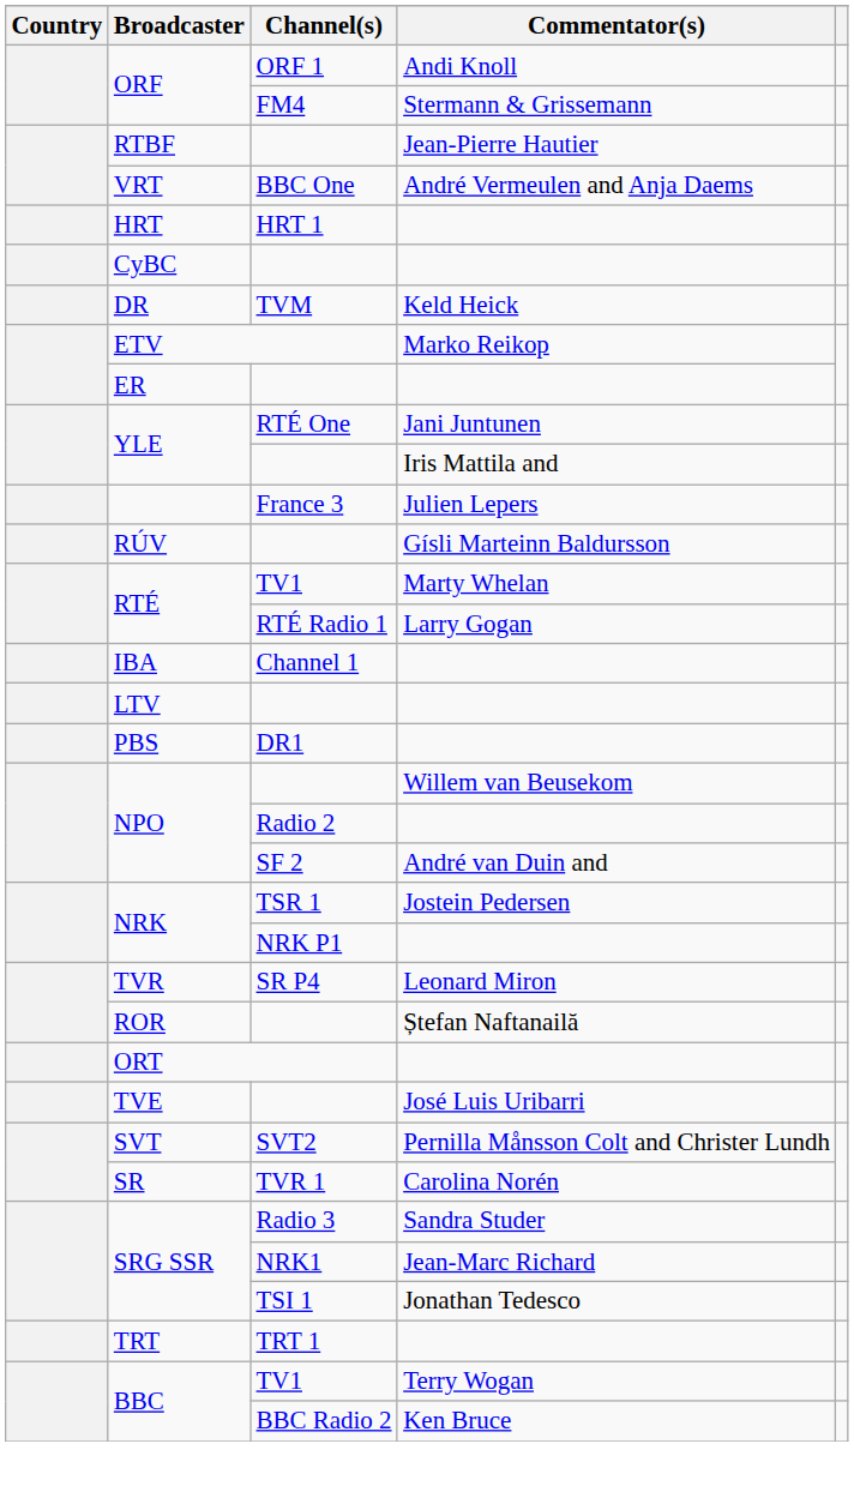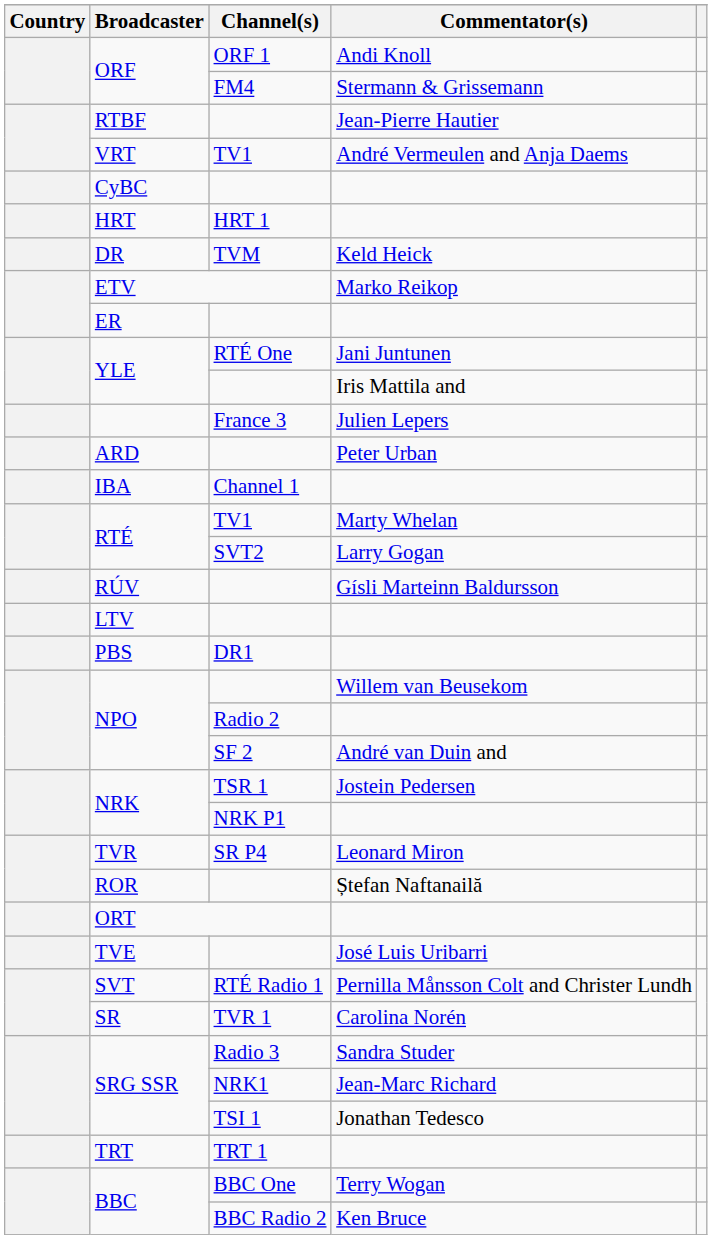 <table class="wikitable plainrowheaders sticky-header">
 <tr>
 </tr>
 <tr>
 <th scope="col">Country</th>
 <th scope="col">Broadcaster</th>
 <th scope="col">Channel(s)</th>
 <th scope="col">Commentator(s)</th>
 <th scope="col"></th>
 </tr>
 <tr>
 <th scope="rowgroup" rowspan="2"></th>
 <td rowspan="2"><a href='#'>ORF</a></td>
 <td><a href='#'>ORF 1</a></td>
 <td><a href='#'>Andi Knoll</a></td>
 <td style="text-align:center"></td>
 </tr>
 <tr>
 <td><a href='#'>FM4</a></td>
 <td><a href='#'>Stermann & Grissemann</a></td>
 <td style="text-align:center"></td>
 </tr>
 <tr>
 <th scope="rowgroup" rowspan="2"></th>
 <td><a href='#'>RTBF</a></td>
 <td></td>
 <td><a href='#'>Jean-Pierre Hautier</a></td>
 <td style="text-align:center"></td>
 </tr>
 <tr>
 <td><a href='#'>VRT</a></td>
-<td><a href='#'>BBC One</a></td>
+<td><a href='#'>TV1</a></td>
 <td><a href='#'>André Vermeulen</a> and <a href='#'>Anja Daems</a></td>
+<td style="text-align:center"></td>
+</tr>
+<tr>
+<th scope="row"></th>
+<td><a href='#'>CyBC</a></td>
+<td></td>
+<td></td>
 <td style="text-align:center"></td>
 </tr>
 <tr>
 <th scope="row"></th>
 <td><a href='#'>HRT</a></td>
 <td><a href='#'>HRT 1</a></td>
-<td></td>
-<td style="text-align:center"></td>
-</tr>
-<tr>
-<th scope="row"></th>
-<td><a href='#'>CyBC</a></td>
-<td></td>
 <td></td>
 <td style="text-align:center"></td>
 </tr>
 <tr>
 <th scope="row"></th>
 <td><a href='#'>DR</a></td>
 <td><a href='#'>TVM</a></td>
 <td><a href='#'>Keld Heick</a></td>
 <td style="text-align:center"></td>
 </tr>
 <tr>
 <th scope="rowgroup" rowspan="2"></th>
 <td colspan="2"><a href='#'>ETV</a></td>
 <td><a href='#'>Marko Reikop</a></td>
 <td rowspan="2" style="text-align:center"></td>
 </tr>
 <tr>
 <td><a href='#'>ER</a></td>
 <td></td>
 <td></td>
 </tr>
 <tr>
 <th scope="rowgroup" rowspan="2"></th>
 <td rowspan="2"><a href='#'>YLE</a></td>
 <td><a href='#'>RTÉ One</a></td>
 <td><a href='#'>Jani Juntunen</a></td>
 <td style="text-align:center"></td>
 </tr>
 <tr>
 <td></td>
 <td>Iris Mattila and </td>
 <td style="text-align:center"></td>
 </tr>
 <tr>
 <th scope="row"></th>
 <td></td>
 <td><a href='#'>France 3</a></td>
 <td><a href='#'>Julien Lepers</a></td>
 <td style="text-align:center"></td>
 </tr>
 <tr>
 <th scope="row"></th>
-<td><a href='#'>RÚV</a></td>
+<td><a href='#'>ARD</a></td>
 <td></td>
-<td><a href='#'>Gísli Marteinn Baldursson</a></td>
+<td><a href='#'>Peter Urban</a></td>
+<td style="text-align:center"></td>
+</tr>
+<tr>
+<th scope="row"></th>
+<td><a href='#'>IBA</a></td>
+<td><a href='#'>Channel 1</a></td>
+<td></td>
 <td style="text-align:center"></td>
 </tr>
 <tr>
 <th scope="rowgroup" rowspan="2"></th>
 <td rowspan="2"><a href='#'>RTÉ</a></td>
 <td><a href='#'>TV1</a></td>
 <td><a href='#'>Marty Whelan</a></td>
 <td style="text-align:center"></td>
 </tr>
 <tr>
-<td><a href='#'>RTÉ Radio 1</a></td>
+<td><a href='#'>SVT2</a></td>
 <td><a href='#'>Larry Gogan</a></td>
 <td style="text-align:center"></td>
 </tr>
 <tr>
 <th scope="row"></th>
-<td><a href='#'>IBA</a></td>
-<td><a href='#'>Channel 1</a></td>
+<td><a href='#'>RÚV</a></td>
 <td></td>
+<td><a href='#'>Gísli Marteinn Baldursson</a></td>
 <td style="text-align:center"></td>
 </tr>
 <tr>
 <th scope="row"></th>
 <td><a href='#'>LTV</a></td>
 <td></td>
 <td></td>
 <td style="text-align:center"></td>
 </tr>
 <tr>
 <th scope="row"></th>
 <td><a href='#'>PBS</a></td>
 <td><a href='#'>DR1</a></td>
 <td></td>
 <td style="text-align:center"></td>
 </tr>
 <tr>
 <th scope="rowgroup" rowspan="3"></th>
 <td rowspan="3"><a href='#'>NPO</a></td>
 <td></td>
 <td><a href='#'>Willem van Beusekom</a></td>
 <td style="text-align:center"></td>
 </tr>
 <tr>
 <td><a href='#'>Radio 2</a></td>
 <td></td>
 <td style="text-align:center"></td>
 </tr>
 <tr>
 <td><a href='#'>SF 2</a></td>
 <td><a href='#'>André van Duin</a> and </td>
 <td style="text-align:center"></td>
 </tr>
 <tr>
 <th scope="rowgroup" rowspan="2"></th>
 <td rowspan="2"><a href='#'>NRK</a></td>
 <td><a href='#'>TSR 1</a></td>
 <td><a href='#'>Jostein Pedersen</a></td>
 <td style="text-align:center"></td>
 </tr>
 <tr>
 <td><a href='#'>NRK P1</a></td>
 <td></td>
 <td style="text-align:center"></td>
 </tr>
 <tr>
 <th scope="rowgroup" rowspan="2"></th>
 <td><a href='#'>TVR</a></td>
 <td><a href='#'>SR P4</a></td>
 <td><a href='#'>Leonard Miron</a></td>
 <td style="text-align:center"></td>
 </tr>
 <tr>
 <td><a href='#'>ROR</a></td>
 <td></td>
 <td>Ștefan Naftanailă</td>
 <td style="text-align:center"></td>
 </tr>
 <tr>
 <th scope="row"></th>
 <td colspan="2"><a href='#'>ORT</a></td>
 <td></td>
 <td style="text-align:center"></td>
 </tr>
 <tr>
 <th scope="row"></th>
 <td><a href='#'>TVE</a></td>
 <td></td>
 <td><a href='#'>José Luis Uribarri</a></td>
 <td style="text-align:center"></td>
 </tr>
 <tr>
 <th scope="rowgroup" rowspan="2"></th>
 <td><a href='#'>SVT</a></td>
-<td><a href='#'>SVT2</a></td>
+<td><a href='#'>RTÉ Radio 1</a></td>
 <td><a href='#'>Pernilla Månsson Colt</a> and Christer Lundh</td>
 <td style="text-align:center" rowspan="2"></td>
 </tr>
 <tr>
 <td><a href='#'>SR</a></td>
 <td><a href='#'>TVR 1</a></td>
 <td><a href='#'>Carolina Norén</a></td>
 </tr>
 <tr>
 <th scope="rowgroup" rowspan="3"></th>
 <td rowspan="3"><a href='#'>SRG SSR</a></td>
 <td><a href='#'>Radio 3</a></td>
 <td><a href='#'>Sandra Studer</a></td>
 <td style="text-align:center"></td>
 </tr>
 <tr>
 <td><a href='#'>NRK1</a></td>
 <td><a href='#'>Jean-Marc Richard</a></td>
 <td style="text-align:center"></td>
 </tr>
 <tr>
 <td><a href='#'>TSI 1</a></td>
 <td>Jonathan Tedesco</td>
 <td style="text-align:center"></td>
 </tr>
 <tr>
 <th scope="row"></th>
 <td><a href='#'>TRT</a></td>
 <td><a href='#'>TRT 1</a></td>
 <td></td>
 <td style="text-align:center"></td>
 </tr>
 <tr>
 <th scope="rowgroup" rowspan="3"></th>
 <td rowspan="2"><a href='#'>BBC</a></td>
-<td><a href='#'>TV1</a></td>
+<td><a href='#'>BBC One</a></td>
 <td><a href='#'>Terry Wogan</a></td>
 <td style="text-align:center"></td>
 </tr>
 <tr>
 <td><a href='#'>BBC Radio 2</a></td>
 <td><a href='#'>Ken Bruce</a></td>
 <td style="text-align:center"></td>
 </tr>
 </table>
